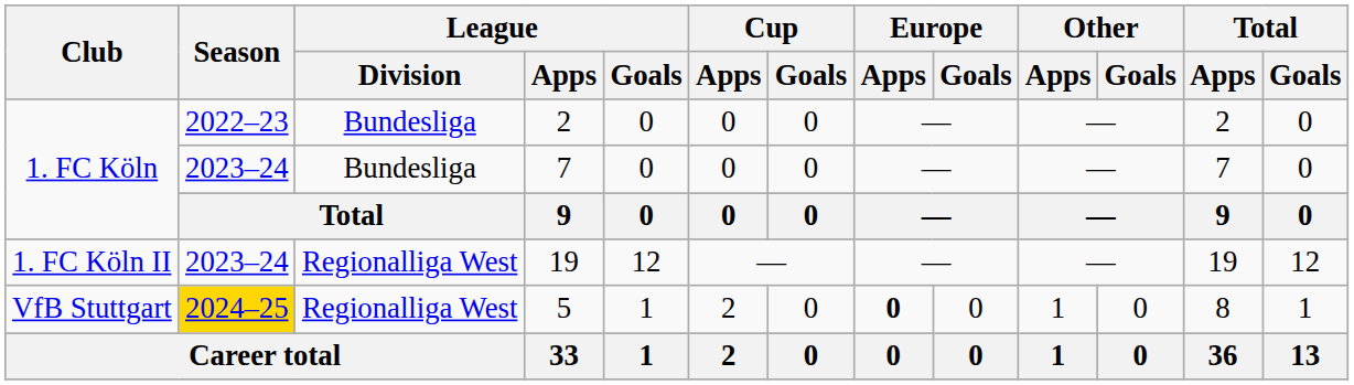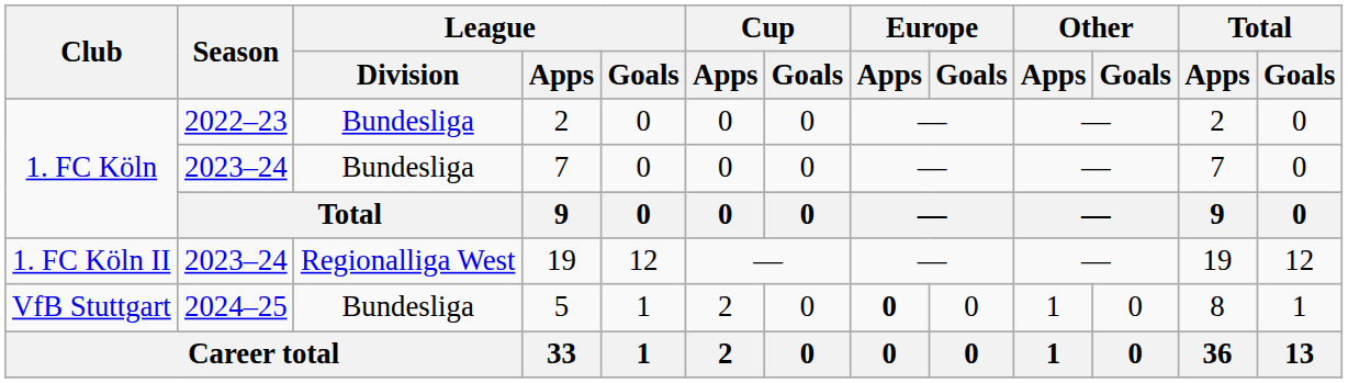 <table class="wikitable" style="text-align:center">
 <tr>
 <th rowspan="2">Club</th>
 <th rowspan="2">Season</th>
 <th colspan="3">League</th>
 <th colspan="2">Cup</th>
 <th colspan="2">Europe</th>
 <th colspan="2">Other</th>
 <th colspan="2">Total</th>
 </tr>
 <tr>
 <th>Division</th>
 <th>Apps</th>
 <th>Goals</th>
 <th>Apps</th>
 <th>Goals</th>
 <th>Apps</th>
 <th>Goals</th>
 <th>Apps</th>
 <th>Goals</th>
 <th>Apps</th>
 <th>Goals</th>
 </tr>
 <tr>
 <td rowspan="3"><a href='#'>1. FC Köln</a></td>
 <td><a href='#'>2022–23</a></td>
 <td><a href='#'>Bundesliga</a></td>
 <td>2</td>
 <td>0</td>
 <td>0</td>
 <td>0</td>
 <td colspan="2">—</td>
 <td colspan="2">—</td>
 <td>2</td>
 <td>0</td>
 </tr>
 <tr>
 <td><a href='#'>2023–24</a></td>
 <td>Bundesliga</td>
 <td>7</td>
 <td>0</td>
 <td>0</td>
 <td>0</td>
 <td colspan="2">—</td>
 <td colspan="2">—</td>
 <td>7</td>
 <td>0</td>
 </tr>
 <tr>
 <th colspan="2">Total</th>
 <th>9</th>
 <th>0</th>
 <th>0</th>
 <th>0</th>
 <th colspan="2">—</th>
 <th colspan="2">—</th>
 <th>9</th>
 <th>0</th>
 </tr>
 <tr>
 <td><a href='#'>1. FC Köln II</a></td>
 <td><a href='#'>2023–24</a></td>
 <td><a href='#'>Regionalliga West</a></td>
 <td>19</td>
 <td>12</td>
 <td colspan="2">—</td>
 <td colspan="2">—</td>
 <td colspan="2">—</td>
 <td>19</td>
 <td>12</td>
 </tr>
 <tr>
 <td><a href='#'>VfB Stuttgart</a></td>
-<td style="background: gold;"><a href='#'>2024–25</a></td>
-<td><a href='#'>Regionalliga West</a></td>
+<td><a href='#'>2024–25</a></td>
+<td>Bundesliga</td>
 <td>5</td>
 <td>1</td>
 <td>2</td>
 <td>0</td>
 <td><strong>0</strong></td>
 <td>0</td>
 <td>1</td>
 <td>0</td>
 <td>8</td>
 <td>1</td>
 </tr>
 <tr>
 <th colspan="3">Career total</th>
 <th>33</th>
 <th>1</th>
 <th>2</th>
 <th>0</th>
 <th>0</th>
 <th>0</th>
 <th>1</th>
 <th>0</th>
 <th>36</th>
 <th>13</th>
 </tr>
 </table>
